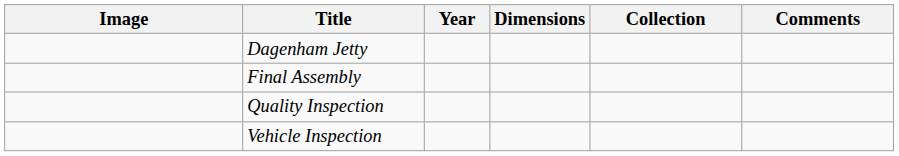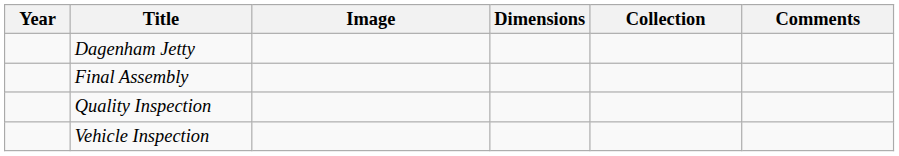 <table class="wikitable sortable">
 <tr>
+<th scope="col" width="50">Year</th>
+<th scope="col" width="150">Title</th>
 <th scope="col" width="200">Image</th>
-<th scope="col" width="150">Title</th>
-<th scope="col" width="50">Year</th>
 <th scope="col" width="50" ! data-sort-type = "number">Dimensions</th>
 <th scope="col" width="125">Collection</th>
 <th scope="col" width="125">Comments</th>
 </tr>
 <tr valign="top">
 <td></td>
 <td><em>Dagenham Jetty</em></td>
 <td></td>
 <td></td>
 <td></td>
 <td></td>
 </tr>
 <tr valign="top">
 <td></td>
 <td><em>Final Assembly</em></td>
 <td></td>
 <td></td>
 <td></td>
 <td></td>
 </tr>
 <tr valign="top">
 <td></td>
 <td><em>Quality Inspection</em></td>
 <td></td>
 <td></td>
 <td></td>
 <td></td>
 </tr>
 <tr valign="top">
 <td></td>
 <td><em>Vehicle Inspection</em></td>
 <td></td>
 <td></td>
 <td></td>
 <td></td>
 </tr>
 </table>
